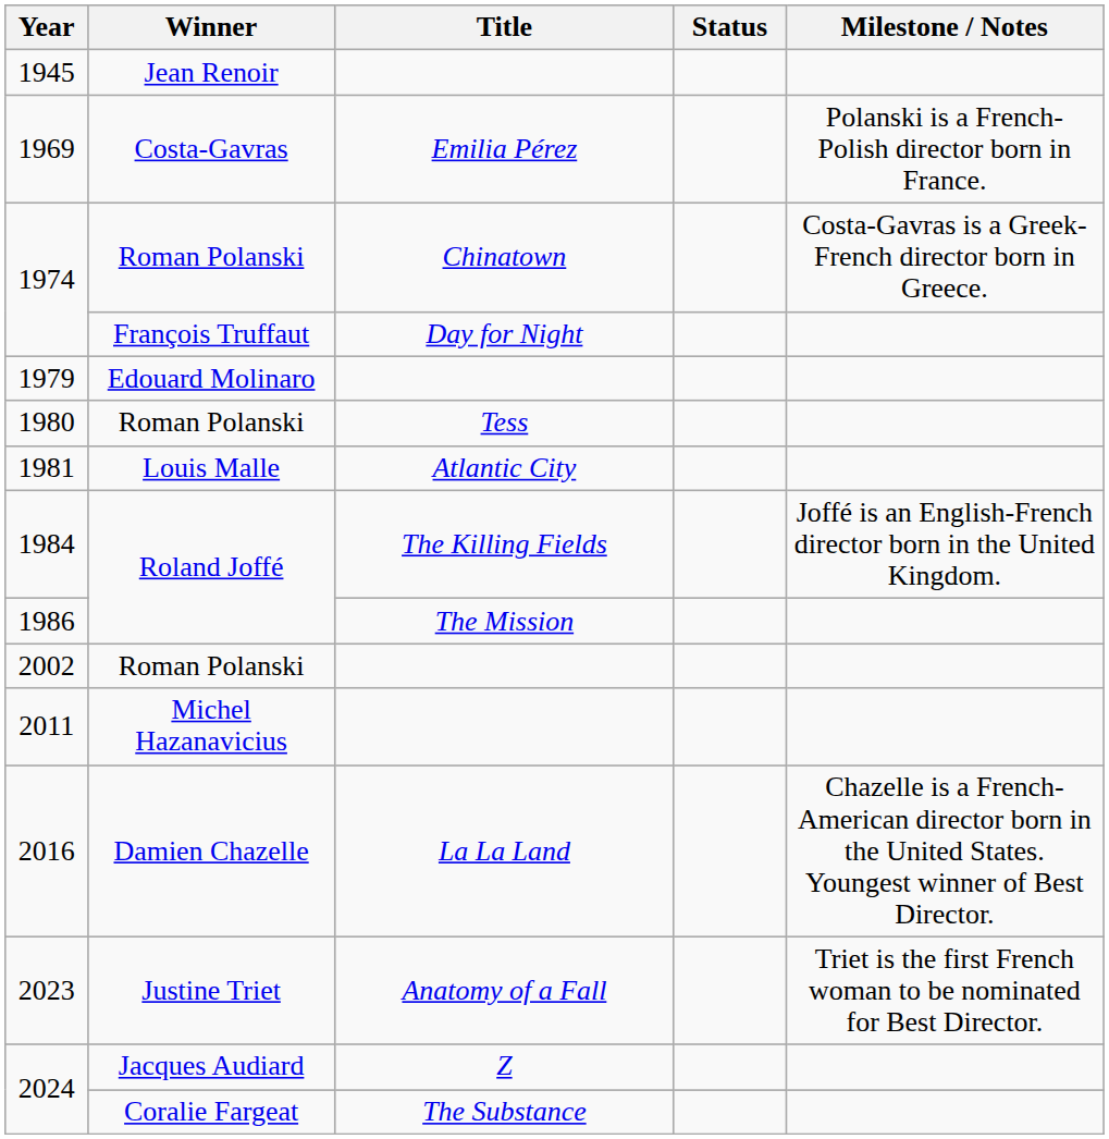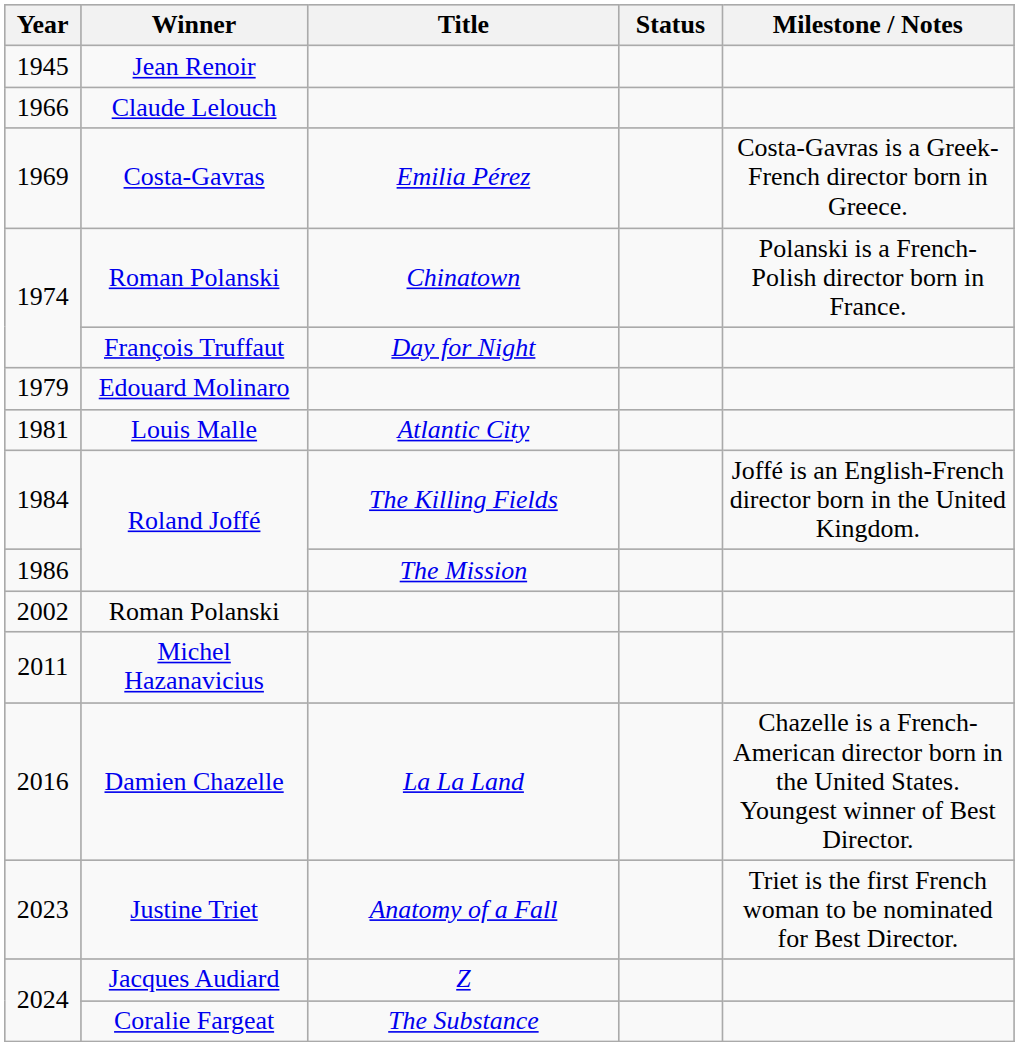 <table class="wikitable" style="text-align: center" width="100%" cellpadding="5">
 <tr>
 <th width="50">Year</th>
 <th width="200">Winner</th>
 <th width="350">Title</th>
 <th width="75">Status</th>
 <th width="325">Milestone / Notes</th>
 </tr>
 <tr>
 <td align="center">1945</td>
 <td><a href='#'>Jean Renoir</a></td>
 <td><em></em></td>
 <td></td>
 <td></td>
 </tr>
 <tr>
+<td align="center">1966</td>
+<td><a href='#'>Claude Lelouch</a></td>
+<td><em></em></td>
+<td></td>
+<td></td>
+</tr>
+<tr>
 <td>1969</td>
 <td><a href='#'>Costa-Gavras</a></td>
 <td><em><a href='#'>Emilia Pérez</a></em></td>
 <td></td>
-<td>Polanski is a French-Polish director born in France.</td>
+<td>Costa-Gavras is a Greek-French director born in Greece.</td>
 </tr>
 <tr>
 <td rowspan=2>1974</td>
 <td><a href='#'>Roman Polanski</a></td>
 <td><em><a href='#'>Chinatown</a></em></td>
 <td></td>
-<td>Costa-Gavras is a Greek-French director born in Greece.</td>
+<td>Polanski is a French-Polish director born in France.</td>
 </tr>
 <tr>
 <td><a href='#'>François Truffaut</a></td>
 <td><em><a href='#'>Day for Night</a></em></td>
 <td></td>
 <td></td>
 </tr>
 <tr>
 <td align="center">1979</td>
 <td><a href='#'>Edouard Molinaro</a></td>
 <td><em></em></td>
-<td></td>
-<td></td>
-</tr>
-<tr>
-<td align="center">1980</td>
-<td>Roman Polanski</td>
-<td><em><a href='#'>Tess</a></em></td>
 <td></td>
 <td></td>
 </tr>
 <tr>
 <td align="center">1981</td>
 <td><a href='#'>Louis Malle</a></td>
 <td><em><a href='#'>Atlantic City</a></em></td>
 <td></td>
 <td></td>
 </tr>
 <tr>
 <td>1984</td>
 <td rowspan="2"><a href='#'>Roland Joffé</a></td>
 <td><em><a href='#'>The Killing Fields</a></em></td>
 <td></td>
 <td>Joffé is an English-French director born in the United Kingdom.</td>
 </tr>
 <tr>
 <td>1986</td>
 <td><em><a href='#'>The Mission</a></em></td>
 <td></td>
 <td></td>
 </tr>
 <tr>
 <td align="center">2002</td>
 <td>Roman Polanski</td>
 <td><em></em></td>
 <td></td>
 <td></td>
 </tr>
 <tr>
 <td align="center">2011</td>
 <td><a href='#'>Michel Hazanavicius</a></td>
 <td><em></em></td>
 <td></td>
 <td></td>
 </tr>
 <tr>
 <td>2016</td>
 <td><a href='#'>Damien Chazelle</a></td>
 <td><em><a href='#'>La La Land</a></em></td>
 <td></td>
 <td>Chazelle is a French-American director born in the United States.<br>Youngest winner of Best Director.</td>
 </tr>
 <tr>
 <td align="center">2023</td>
 <td><a href='#'>Justine Triet</a></td>
 <td><em><a href='#'>Anatomy of a Fall</a></em></td>
 <td></td>
 <td>Triet is the first French woman to be nominated for Best Director.</td>
 </tr>
 <tr>
 <td rowspan="2" align="center">2024</td>
 <td><a href='#'>Jacques Audiard</a></td>
 <td><em><a href='#'>Z</a></em></td>
 <td></td>
 <td></td>
 </tr>
 <tr>
 <td><a href='#'>Coralie Fargeat</a></td>
 <td><em><a href='#'>The Substance</a></em></td>
 <td></td>
 <td></td>
 </tr>
 <tr>
 </tr>
 </table>
